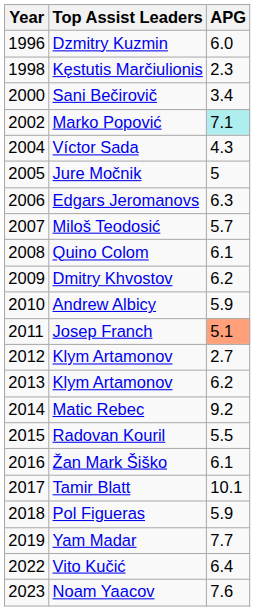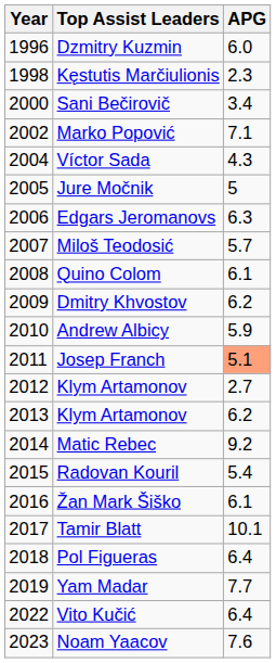 <table class=wikitable>
 <tr>
 <th>Year</th>
 <th>Top Assist Leaders</th>
 <th>APG</th>
 </tr>
 <tr>
 <td>1996</td>
 <td> <a href='#'>Dzmitry Kuzmin</a></td>
 <td>6.0</td>
 </tr>
 <tr>
 <td>1998</td>
 <td> <a href='#'>Kęstutis Marčiulionis</a></td>
 <td>2.3</td>
 </tr>
 <tr>
 <td>2000</td>
 <td> <a href='#'>Sani Bečirovič</a></td>
 <td>3.4</td>
 </tr>
 <tr>
 <td>2002</td>
 <td> <a href='#'>Marko Popović</a></td>
-<td style="background: paleturquoise;">7.1</td>
+<td>7.1</td>
 </tr>
 <tr>
 <td>2004</td>
 <td> <a href='#'>Víctor Sada</a></td>
 <td>4.3</td>
 </tr>
 <tr>
 <td>2005</td>
 <td> <a href='#'>Jure Močnik</a></td>
 <td>5</td>
 </tr>
 <tr>
 <td>2006</td>
 <td> <a href='#'>Edgars Jeromanovs</a></td>
 <td>6.3</td>
 </tr>
 <tr>
 <td>2007</td>
 <td> <a href='#'>Miloš Teodosić</a></td>
 <td>5.7</td>
 </tr>
 <tr>
 <td>2008</td>
 <td> <a href='#'>Quino Colom</a></td>
 <td>6.1</td>
 </tr>
 <tr>
 <td>2009</td>
 <td> <a href='#'>Dmitry Khvostov</a></td>
 <td>6.2</td>
 </tr>
 <tr>
 <td>2010</td>
 <td> <a href='#'>Andrew Albicy</a></td>
 <td>5.9</td>
 </tr>
 <tr>
 <td>2011</td>
 <td> <a href='#'>Josep Franch</a></td>
 <td style="background: lightsalmon;">5.1</td>
 </tr>
 <tr>
 <td>2012</td>
 <td> <a href='#'>Klym Artamonov</a></td>
 <td>2.7</td>
 </tr>
 <tr>
 <td>2013</td>
 <td> <a href='#'>Klym Artamonov</a></td>
 <td>6.2</td>
 </tr>
 <tr>
 <td>2014</td>
 <td> <a href='#'>Matic Rebec</a></td>
 <td>9.2</td>
 </tr>
 <tr>
 <td>2015</td>
 <td> <a href='#'>Radovan Kouril</a></td>
-<td>5.5</td>
+<td>5.4</td>
 </tr>
 <tr>
 <td>2016</td>
 <td> <a href='#'>Žan Mark Šiško</a></td>
 <td>6.1</td>
 </tr>
 <tr>
 <td>2017</td>
 <td> <a href='#'>Tamir Blatt</a></td>
 <td>10.1</td>
 </tr>
 <tr>
 <td>2018</td>
 <td> <a href='#'>Pol Figueras</a></td>
-<td>5.9</td>
+<td>6.4</td>
 </tr>
 <tr>
 <td>2019</td>
 <td> <a href='#'>Yam Madar</a></td>
 <td>7.7</td>
 </tr>
 <tr>
 <td>2022</td>
 <td> <a href='#'>Vito Kučić</a></td>
 <td>6.4</td>
 </tr>
 <tr>
 <td>2023</td>
 <td> <a href='#'>Noam Yaacov</a></td>
 <td>7.6</td>
 </tr>
 </table>
